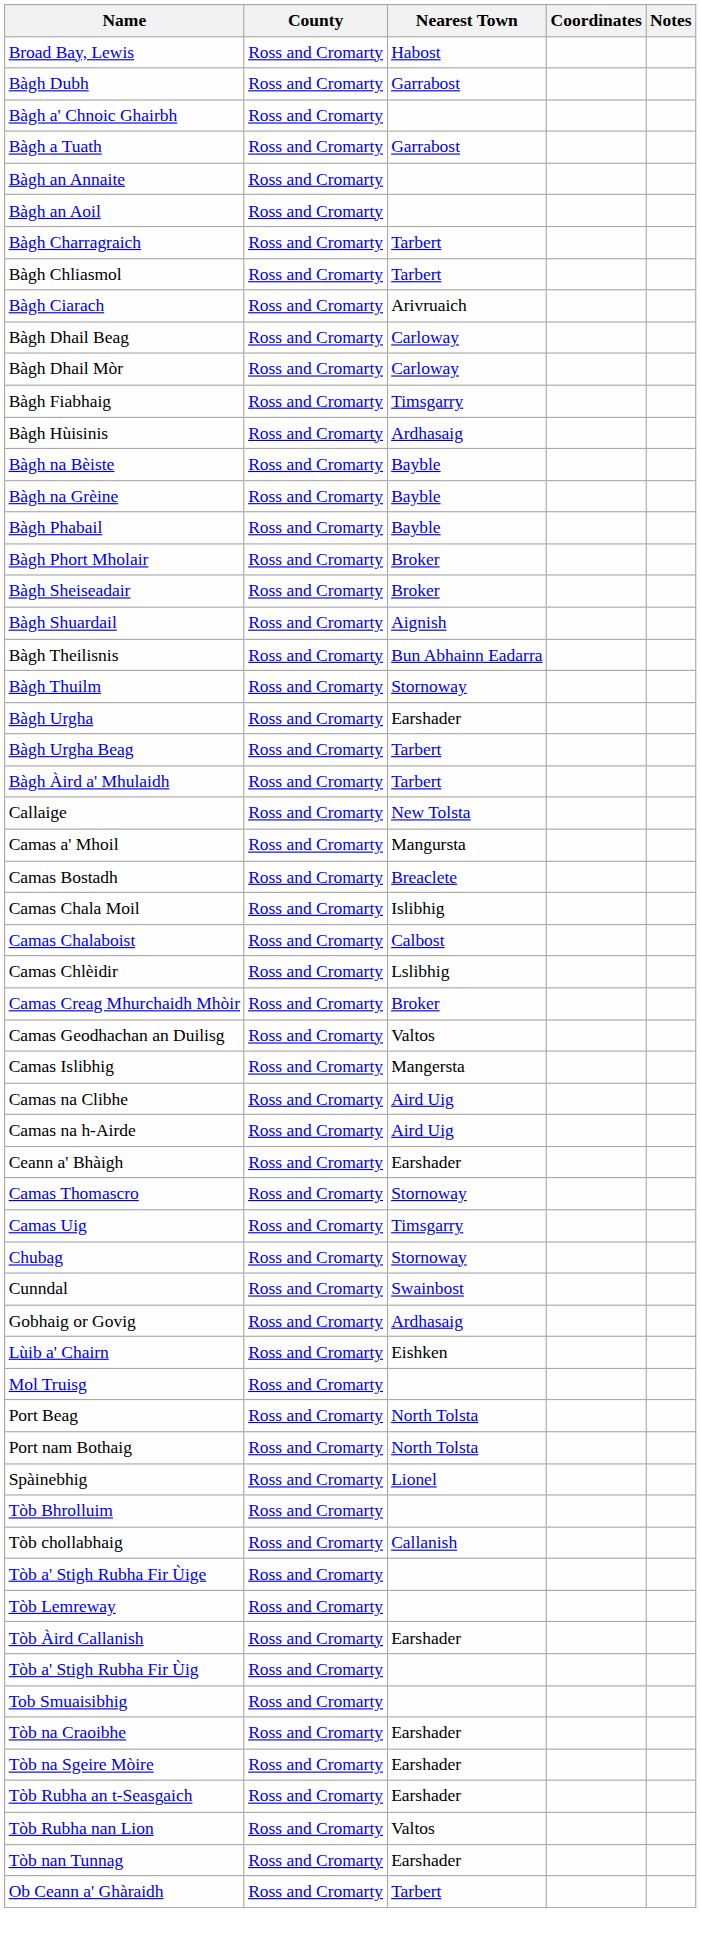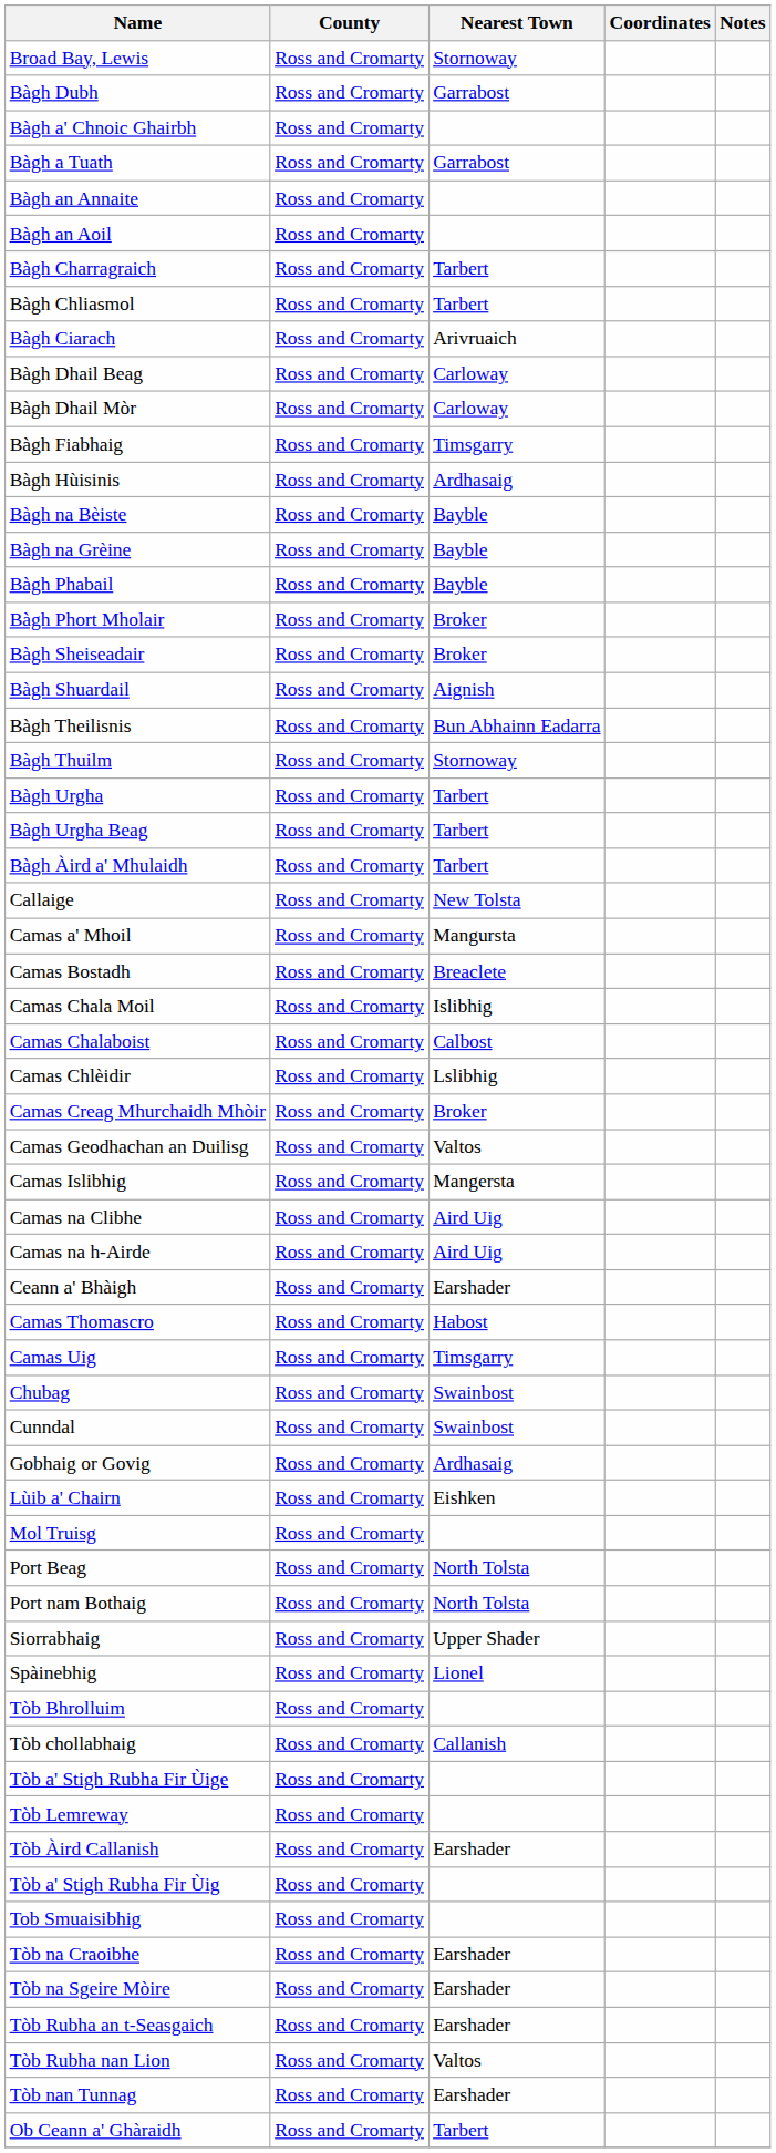 <table class="wikitable sortable" style="table-layout:fixed;background-color:#FEFEFE;font-size:95%;padding:0.30em;line-height:1.35em;">
 <tr>
 <th scope="col">Name</th>
 <th scope="col">County</th>
 <th scope="col">Nearest Town</th>
 <th scope="col" data-sort-type="number">Coordinates</th>
 <th scope="col">Notes</th>
 </tr>
 <tr>
 <td><a href='#'>Broad Bay, Lewis</a></td>
 <td><a href='#'>Ross and Cromarty</a></td>
-<td><a href='#'>Habost</a></td>
+<td><a href='#'>Stornoway</a></td>
 <td></td>
 <td></td>
 </tr>
 <tr>
 <td><a href='#'>Bàgh Dubh</a></td>
 <td><a href='#'>Ross and Cromarty</a></td>
 <td><a href='#'>Garrabost</a></td>
 <td></td>
 <td></td>
 </tr>
 <tr>
 <td><a href='#'>Bàgh a' Chnoic Ghairbh</a></td>
 <td><a href='#'>Ross and Cromarty</a></td>
 <td></td>
 <td></td>
 <td></td>
 </tr>
 <tr>
 <td><a href='#'>Bàgh a Tuath</a></td>
 <td><a href='#'>Ross and Cromarty</a></td>
 <td><a href='#'>Garrabost</a></td>
 <td></td>
 <td></td>
 </tr>
 <tr>
 <td><a href='#'>Bàgh an Annaite</a></td>
 <td><a href='#'>Ross and Cromarty</a></td>
 <td></td>
 <td></td>
 </tr>
 <tr>
 <td><a href='#'>Bàgh an Aoil</a></td>
 <td><a href='#'>Ross and Cromarty</a></td>
 <td></td>
 <td></td>
 <td></td>
 </tr>
 <tr>
 <td><a href='#'>Bàgh Charragraich</a></td>
 <td><a href='#'>Ross and Cromarty</a></td>
 <td><a href='#'>Tarbert</a></td>
 <td></td>
 <td></td>
 </tr>
 <tr>
 <td>Bàgh Chliasmol</td>
 <td><a href='#'>Ross and Cromarty</a></td>
 <td><a href='#'>Tarbert</a></td>
 <td></td>
 <td></td>
 </tr>
 <tr>
 <td><a href='#'>Bàgh Ciarach</a></td>
 <td><a href='#'>Ross and Cromarty</a></td>
 <td>Arivruaich</td>
 <td></td>
 <td></td>
 </tr>
 <tr>
 <td>Bàgh Dhail Beag</td>
 <td><a href='#'>Ross and Cromarty</a></td>
 <td><a href='#'>Carloway</a></td>
 <td></td>
 <td></td>
 </tr>
 <tr>
 <td>Bàgh Dhail Mòr</td>
 <td><a href='#'>Ross and Cromarty</a></td>
 <td><a href='#'>Carloway</a></td>
 <td></td>
 <td></td>
 </tr>
 <tr>
 <td>Bàgh Fiabhaig</td>
 <td><a href='#'>Ross and Cromarty</a></td>
 <td><a href='#'>Timsgarry</a></td>
 <td></td>
 <td></td>
 </tr>
 <tr>
 <td>Bàgh Hùisinis</td>
 <td><a href='#'>Ross and Cromarty</a></td>
 <td><a href='#'>Ardhasaig</a></td>
 <td></td>
 <td></td>
 </tr>
 <tr>
 <td><a href='#'>Bàgh na Bèiste</a></td>
 <td><a href='#'>Ross and Cromarty</a></td>
 <td><a href='#'>Bayble</a></td>
 <td></td>
 <td></td>
 </tr>
 <tr>
 <td><a href='#'>Bàgh na Grèine</a></td>
 <td><a href='#'>Ross and Cromarty</a></td>
 <td><a href='#'>Bayble</a></td>
 <td></td>
 <td></td>
 </tr>
 <tr>
 <td><a href='#'>Bàgh Phabail</a></td>
 <td><a href='#'>Ross and Cromarty</a></td>
 <td><a href='#'>Bayble</a></td>
 <td></td>
 <td></td>
 </tr>
 <tr>
 <td><a href='#'>Bàgh Phort Mholair</a></td>
 <td><a href='#'>Ross and Cromarty</a></td>
 <td><a href='#'>Broker</a></td>
 <td></td>
 <td></td>
 </tr>
 <tr>
 <td><a href='#'>Bàgh Sheiseadair</a></td>
 <td><a href='#'>Ross and Cromarty</a></td>
 <td><a href='#'>Broker</a></td>
 <td></td>
 <td></td>
 </tr>
 <tr>
 <td><a href='#'>Bàgh Shuardail</a></td>
 <td><a href='#'>Ross and Cromarty</a></td>
 <td><a href='#'>Aignish</a></td>
 <td></td>
 <td></td>
 </tr>
 <tr>
 <td>Bàgh Theilisnis</td>
 <td><a href='#'>Ross and Cromarty</a></td>
 <td><a href='#'>Bun Abhainn Eadarra</a></td>
 <td></td>
 <td></td>
 </tr>
 <tr>
 <td><a href='#'>Bàgh Thuilm</a></td>
 <td><a href='#'>Ross and Cromarty</a></td>
 <td><a href='#'>Stornoway</a></td>
 <td></td>
 <td></td>
 </tr>
 <tr>
 <td><a href='#'>Bàgh Urgha</a></td>
 <td><a href='#'>Ross and Cromarty</a></td>
-<td>Earshader</td>
+<td><a href='#'>Tarbert</a></td>
 <td></td>
 <td></td>
 </tr>
 <tr>
 <td><a href='#'>Bàgh Urgha Beag</a></td>
 <td><a href='#'>Ross and Cromarty</a></td>
 <td><a href='#'>Tarbert</a></td>
 <td></td>
 <td></td>
 </tr>
 <tr>
 <td><a href='#'>Bàgh Àird a' Mhulaidh</a></td>
 <td><a href='#'>Ross and Cromarty</a></td>
 <td><a href='#'>Tarbert</a></td>
 <td></td>
 <td></td>
 </tr>
 <tr>
 <td>Callaige</td>
 <td><a href='#'>Ross and Cromarty</a></td>
 <td><a href='#'>New Tolsta</a></td>
 <td></td>
 <td></td>
 </tr>
 <tr>
 <td>Camas a' Mhoil</td>
 <td><a href='#'>Ross and Cromarty</a></td>
 <td>Mangursta</td>
 <td></td>
 <td></td>
 </tr>
 <tr>
 <td>Camas Bostadh</td>
 <td><a href='#'>Ross and Cromarty</a></td>
 <td><a href='#'>Breaclete</a></td>
 <td></td>
 <td></td>
 </tr>
 <tr>
 <td>Camas Chala Moil</td>
 <td><a href='#'>Ross and Cromarty</a></td>
 <td>Islibhig</td>
 <td></td>
 <td></td>
 </tr>
 <tr>
 <td><a href='#'>Camas Chalaboist</a></td>
 <td><a href='#'>Ross and Cromarty</a></td>
 <td><a href='#'>Calbost</a></td>
 <td></td>
 <td></td>
 </tr>
 <tr>
 <td>Camas Chlèidir</td>
 <td><a href='#'>Ross and Cromarty</a></td>
 <td>Lslibhig</td>
 <td></td>
 <td></td>
 </tr>
 <tr>
 <td><a href='#'>Camas Creag Mhurchaidh Mhòir</a></td>
 <td><a href='#'>Ross and Cromarty</a></td>
 <td><a href='#'>Broker</a></td>
 <td></td>
 <td></td>
 </tr>
 <tr>
 <td>Camas Geodhachan an Duilisg</td>
 <td><a href='#'>Ross and Cromarty</a></td>
 <td>Valtos</td>
 <td></td>
 <td></td>
 </tr>
 <tr>
 <td>Camas Islibhig</td>
 <td><a href='#'>Ross and Cromarty</a></td>
 <td>Mangersta</td>
 <td></td>
 <td></td>
 </tr>
 <tr>
 <td>Camas na Clibhe</td>
 <td><a href='#'>Ross and Cromarty</a></td>
 <td><a href='#'>Aird Uig</a></td>
 <td></td>
 <td></td>
 </tr>
 <tr>
 <td>Camas na h-Airde</td>
 <td><a href='#'>Ross and Cromarty</a></td>
 <td><a href='#'>Aird Uig</a></td>
 <td></td>
 <td></td>
 </tr>
 <tr>
 <td>Ceann a' Bhàigh</td>
 <td><a href='#'>Ross and Cromarty</a></td>
 <td>Earshader</td>
 <td></td>
 <td></td>
 </tr>
 <tr>
 <td><a href='#'>Camas Thomascro</a></td>
 <td><a href='#'>Ross and Cromarty</a></td>
-<td><a href='#'>Stornoway</a></td>
+<td><a href='#'>Habost</a></td>
 <td></td>
 <td></td>
 </tr>
 <tr>
 <td><a href='#'>Camas Uig</a></td>
 <td><a href='#'>Ross and Cromarty</a></td>
 <td><a href='#'>Timsgarry</a></td>
 <td></td>
 <td></td>
 </tr>
 <tr>
 <td><a href='#'>Chubag</a></td>
 <td><a href='#'>Ross and Cromarty</a></td>
-<td><a href='#'>Stornoway</a></td>
+<td><a href='#'>Swainbost</a></td>
 <td></td>
 <td></td>
 </tr>
 <tr>
 <td>Cunndal</td>
 <td><a href='#'>Ross and Cromarty</a></td>
 <td><a href='#'>Swainbost</a></td>
 <td></td>
 <td></td>
 </tr>
 <tr>
 <td>Gobhaig or Govig</td>
 <td><a href='#'>Ross and Cromarty</a></td>
 <td><a href='#'>Ardhasaig</a></td>
 <td></td>
 <td></td>
 </tr>
 <tr>
 <td><a href='#'>Lùib a' Chairn</a></td>
 <td><a href='#'>Ross and Cromarty</a></td>
 <td>Eishken</td>
 <td></td>
 <td></td>
 </tr>
 <tr>
 <td><a href='#'>Mol Truisg</a></td>
 <td><a href='#'>Ross and Cromarty</a></td>
 <td></td>
 <td></td>
 <td></td>
 </tr>
 <tr>
 <td>Port Beag</td>
 <td><a href='#'>Ross and Cromarty</a></td>
 <td><a href='#'>North Tolsta</a></td>
 <td></td>
 <td></td>
 </tr>
 <tr>
 <td>Port nam Bothaig</td>
 <td><a href='#'>Ross and Cromarty</a></td>
 <td><a href='#'>North Tolsta</a></td>
+<td></td>
+<td></td>
+</tr>
+<tr>
+<td>Siorrabhaig</td>
+<td><a href='#'>Ross and Cromarty</a></td>
+<td>Upper Shader</td>
 <td></td>
 <td></td>
 </tr>
 <tr>
 <td>Spàinebhig</td>
 <td><a href='#'>Ross and Cromarty</a></td>
 <td><a href='#'>Lionel</a></td>
 <td></td>
 <td></td>
 </tr>
 <tr>
 <td><a href='#'>Tòb Bhrolluim</a></td>
 <td><a href='#'>Ross and Cromarty</a></td>
 <td></td>
 <td></td>
 <td></td>
 </tr>
 <tr>
 <td>Tòb chollabhaig</td>
 <td><a href='#'>Ross and Cromarty</a></td>
 <td><a href='#'>Callanish</a></td>
 <td></td>
 <td></td>
 </tr>
 <tr>
 <td><a href='#'>Tòb a' Stigh Rubha Fir Ùige</a></td>
 <td><a href='#'>Ross and Cromarty</a></td>
 <td></td>
 <td></td>
 <td></td>
 </tr>
 <tr>
 <td><a href='#'>Tòb Lemreway</a></td>
 <td><a href='#'>Ross and Cromarty</a></td>
 <td></td>
 <td></td>
 <td></td>
 </tr>
 <tr>
 <td><a href='#'>Tòb Àird Callanish</a></td>
 <td><a href='#'>Ross and Cromarty</a></td>
 <td>Earshader</td>
 <td></td>
 <td></td>
 </tr>
 <tr>
 <td><a href='#'>Tòb a' Stigh Rubha Fir Ùig</a></td>
 <td><a href='#'>Ross and Cromarty</a></td>
 <td></td>
 <td></td>
 <td></td>
 </tr>
 <tr>
 <td><a href='#'>Tob Smuaisibhig</a></td>
 <td><a href='#'>Ross and Cromarty</a></td>
 <td></td>
 <td></td>
 <td></td>
 </tr>
 <tr>
 <td><a href='#'>Tòb na Craoibhe</a></td>
 <td><a href='#'>Ross and Cromarty</a></td>
 <td>Earshader</td>
 <td></td>
 <td></td>
 </tr>
 <tr>
 <td><a href='#'>Tòb na Sgeire Mòire</a></td>
 <td><a href='#'>Ross and Cromarty</a></td>
 <td>Earshader</td>
 <td></td>
 <td></td>
 </tr>
 <tr>
 <td><a href='#'>Tòb Rubha an t-Seasgaich</a></td>
 <td><a href='#'>Ross and Cromarty</a></td>
 <td>Earshader</td>
 <td></td>
 <td></td>
 </tr>
 <tr>
 <td><a href='#'>Tòb Rubha nan Lion</a></td>
 <td><a href='#'>Ross and Cromarty</a></td>
 <td>Valtos</td>
 <td></td>
 <td></td>
 </tr>
 <tr>
 <td><a href='#'>Tòb nan Tunnag</a></td>
 <td><a href='#'>Ross and Cromarty</a></td>
 <td>Earshader</td>
 <td></td>
 <td></td>
 </tr>
 <tr>
 <td><a href='#'>Ob Ceann a' Ghàraidh</a></td>
 <td><a href='#'>Ross and Cromarty</a></td>
 <td><a href='#'>Tarbert</a></td>
 <td></td>
 <td></td>
 </tr>
 <tr>
 </tr>
 </table>
